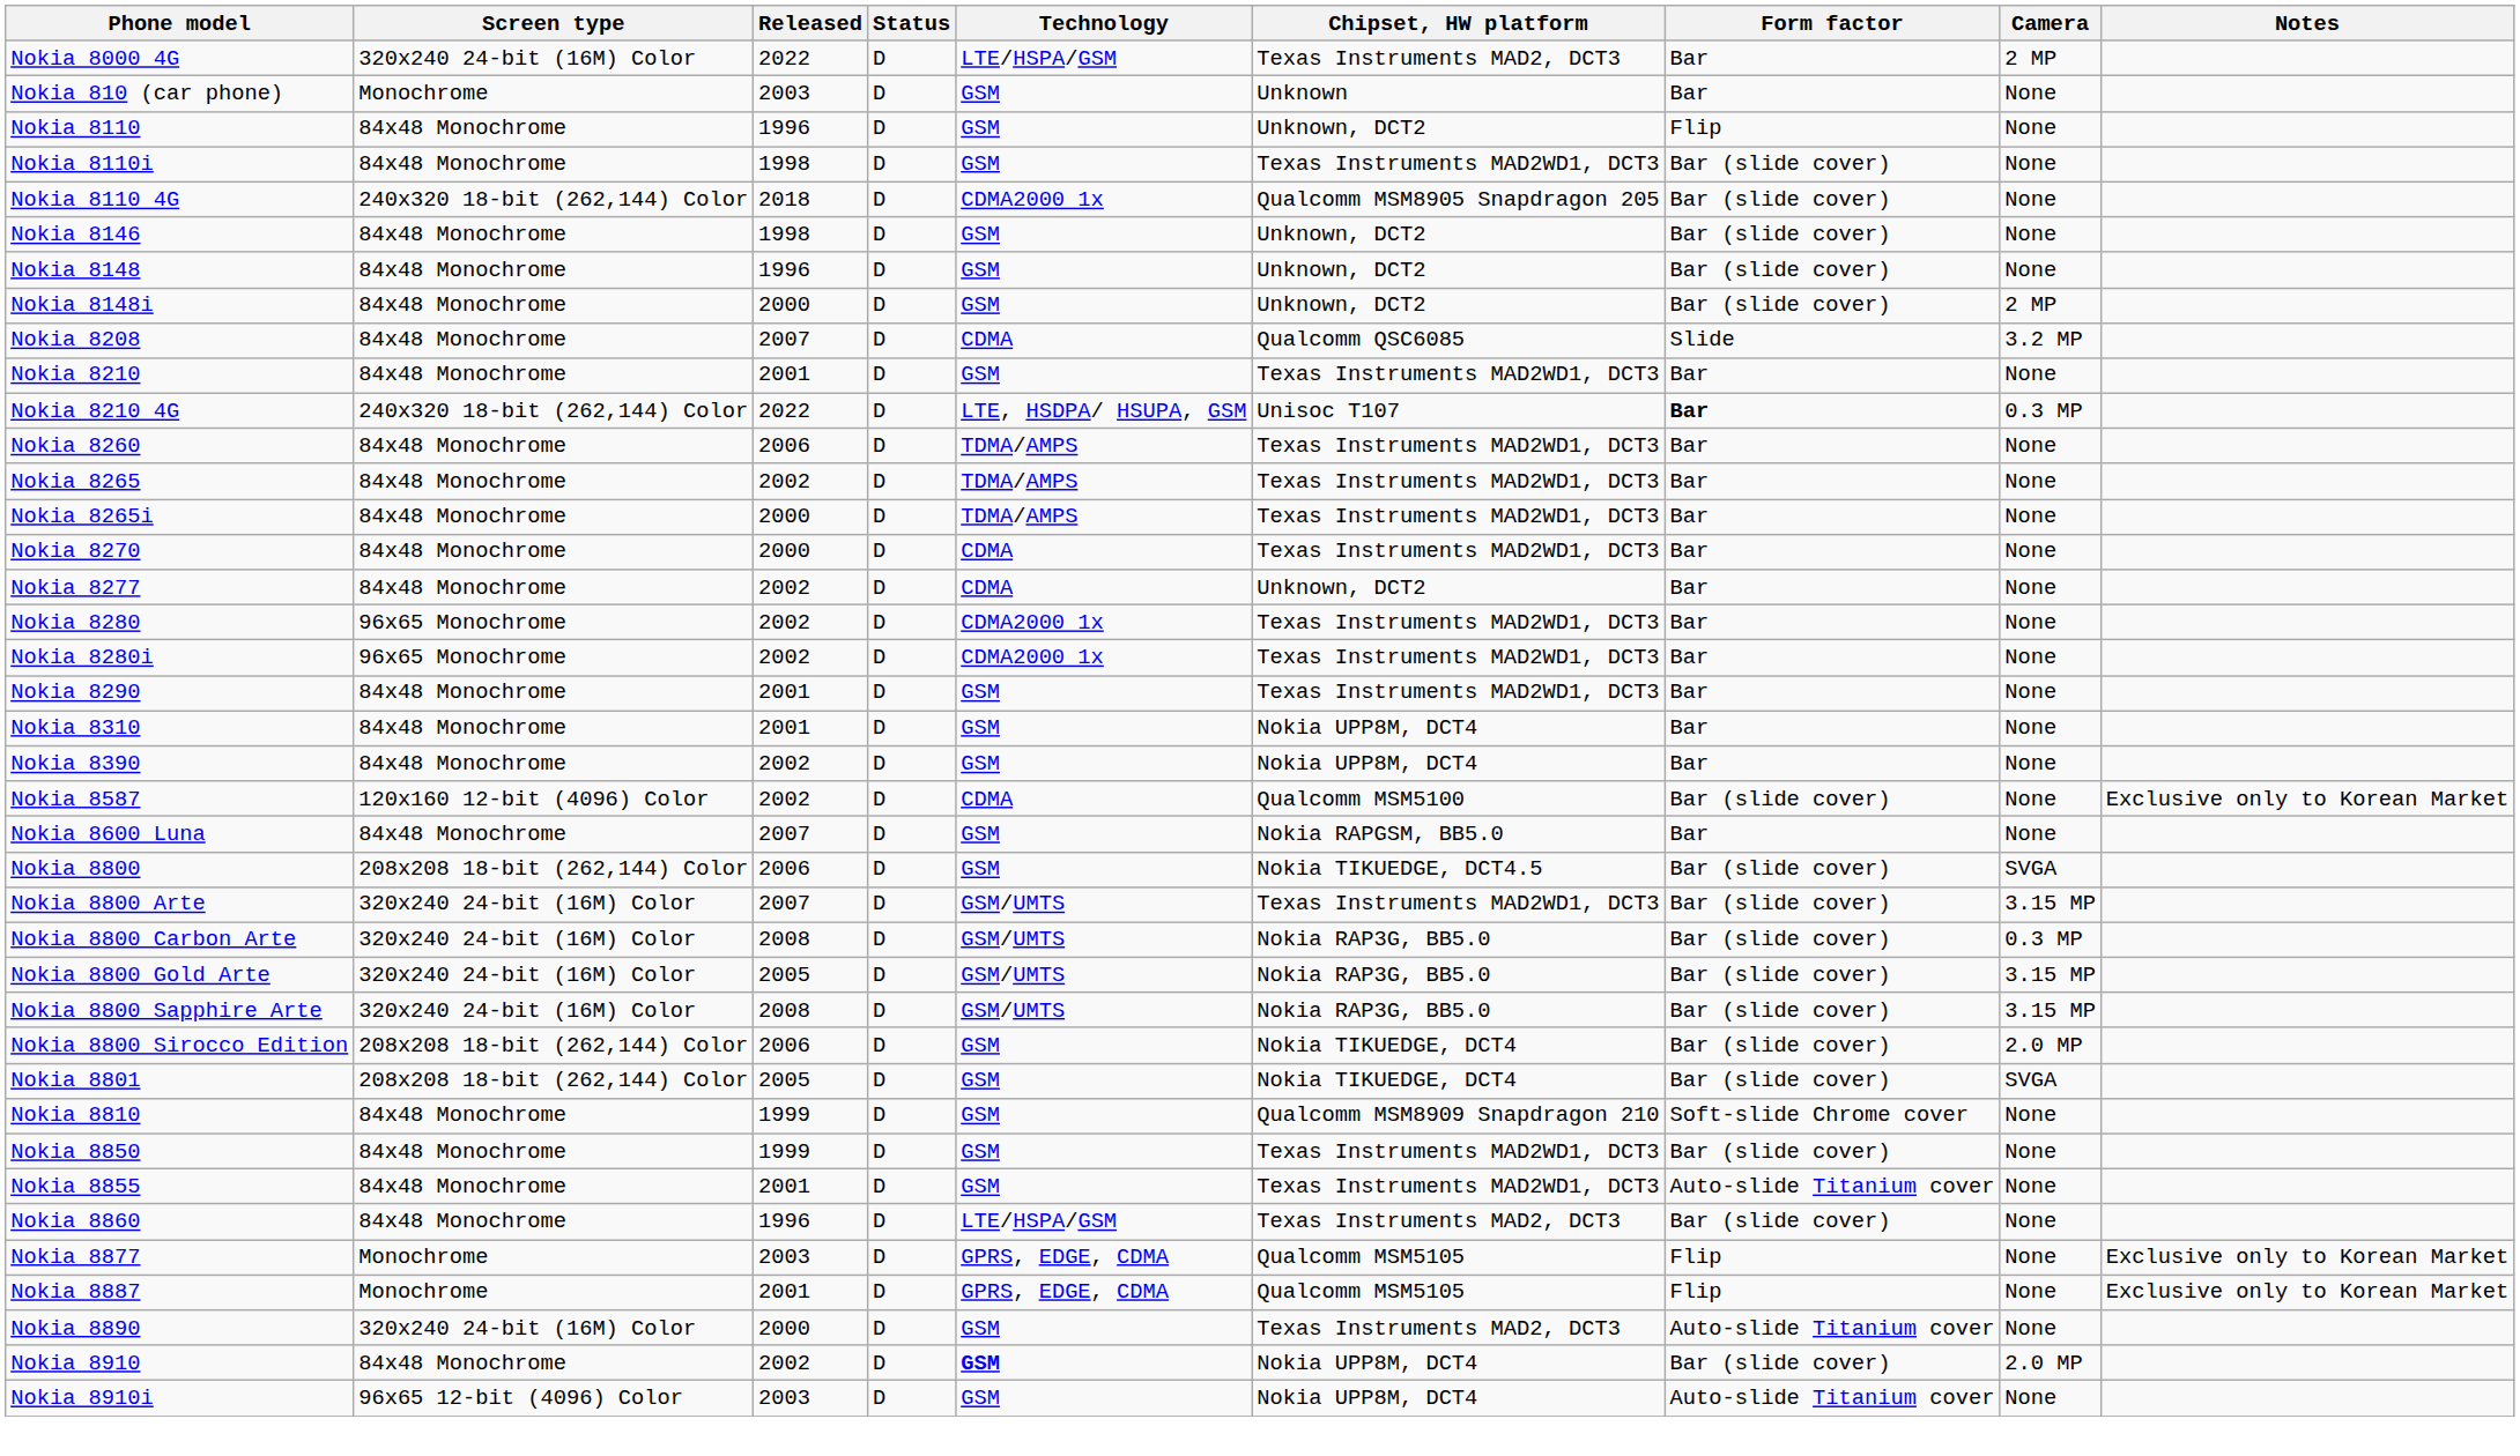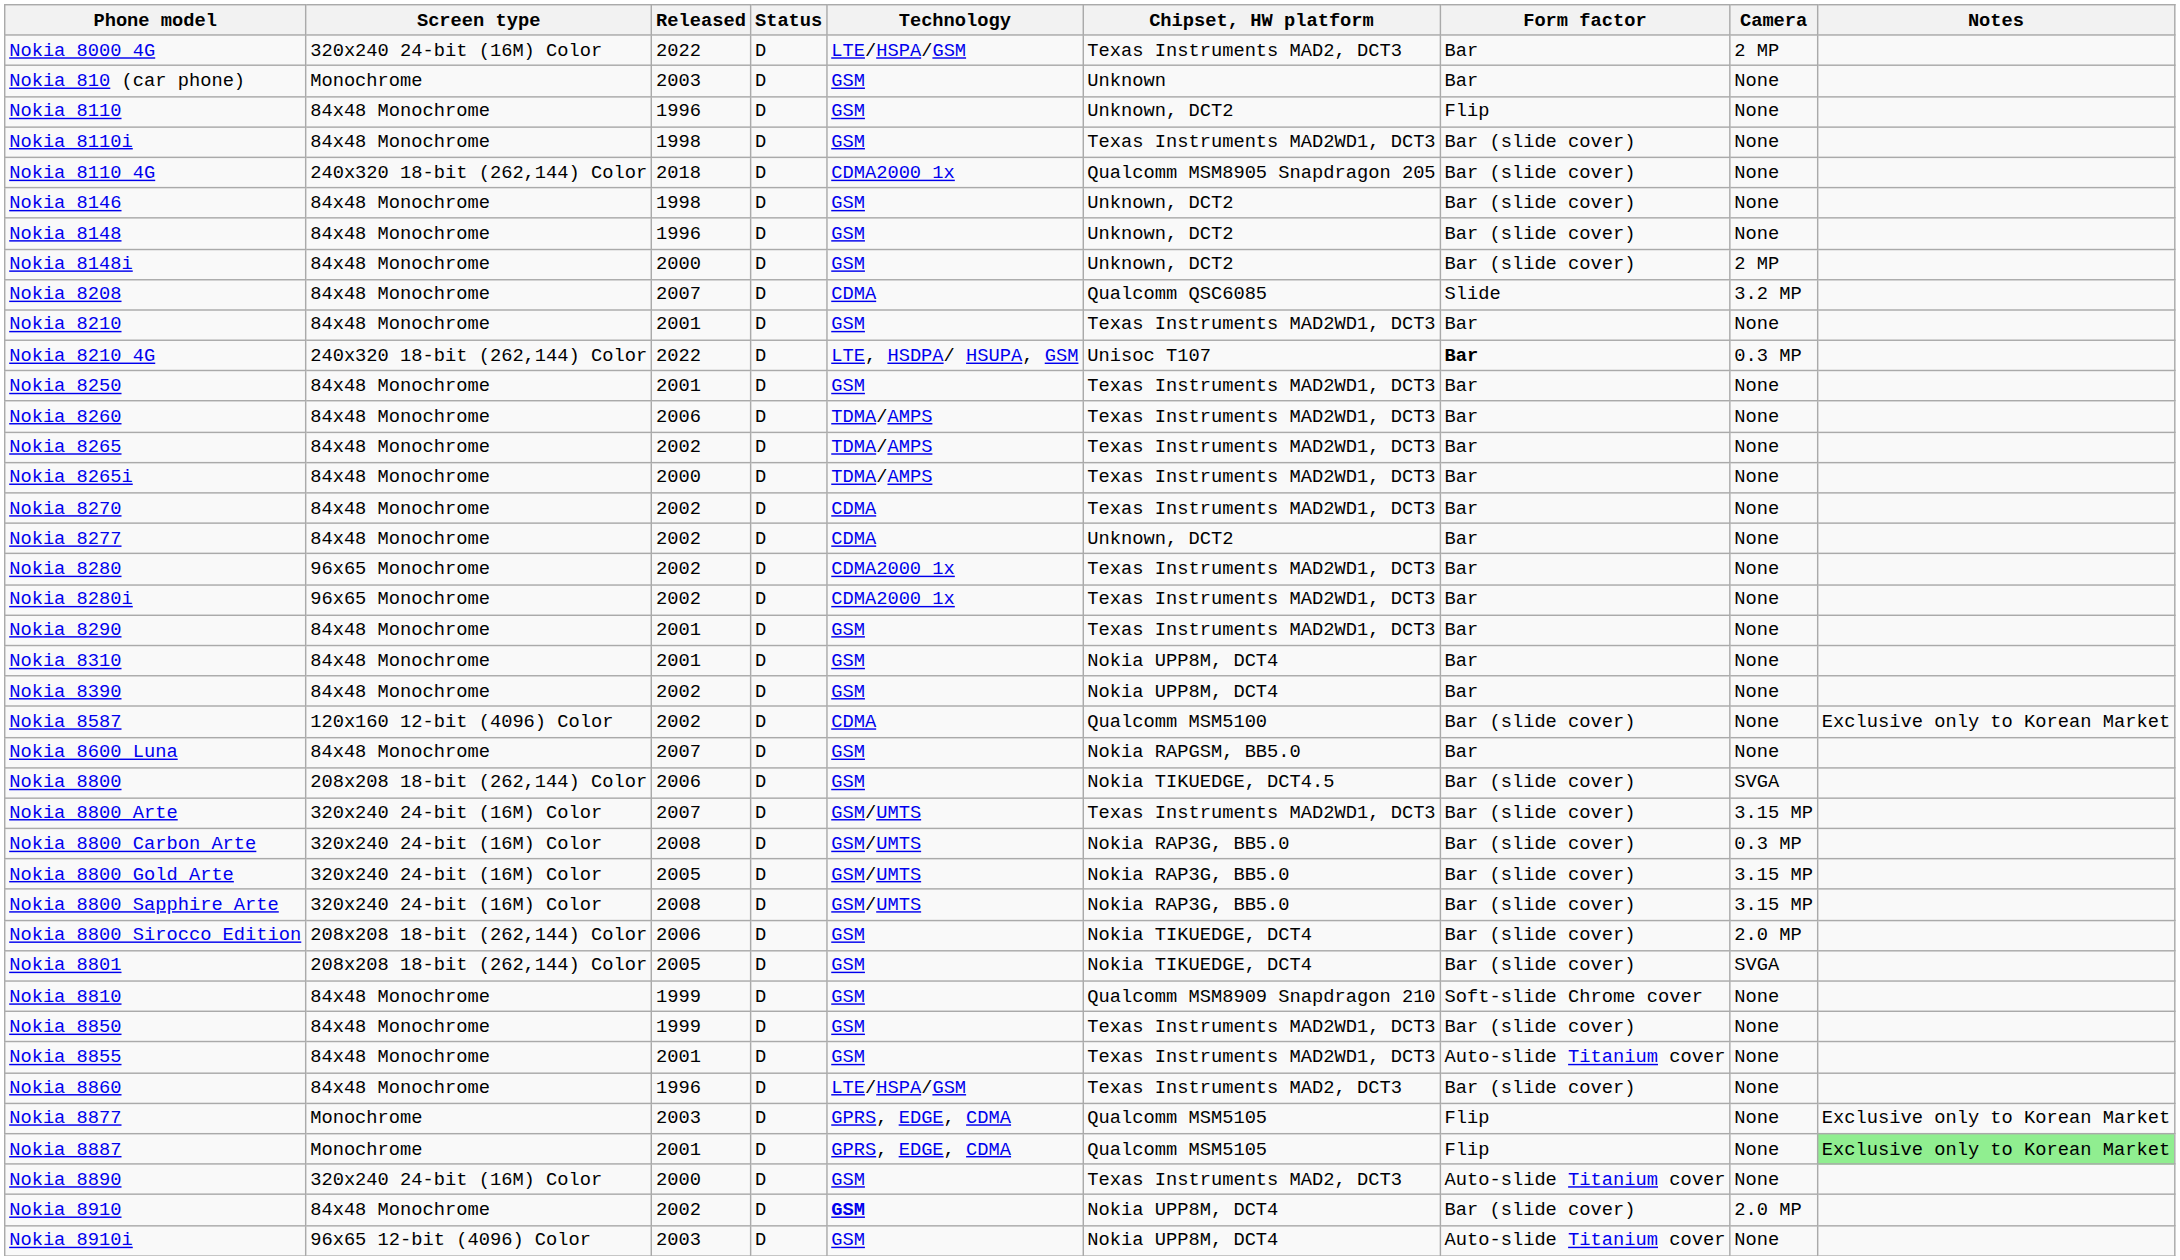 <table class="wikitable sortable">
 <tr>
 <th>Phone model</th>
 <th>Screen type</th>
 <th>Released</th>
 <th>Status</th>
 <th>Technology</th>
 <th>Chipset, HW platform</th>
 <th>Form factor</th>
 <th>Camera</th>
 <th>Notes</th>
 </tr>
 <tr>
 <td><a href='#'>Nokia 8000 4G</a></td>
 <td>320x240 24-bit (16M) Color</td>
 <td>2022</td>
 <td>D</td>
 <td><a href='#'>LTE</a>/<a href='#'>HSPA</a>/<a href='#'>GSM</a></td>
 <td>Texas Instruments MAD2, DCT3</td>
 <td>Bar</td>
 <td>2 MP</td>
 <td></td>
 </tr>
 <tr>
 <td><a href='#'>Nokia 810</a> (car phone)</td>
 <td>Monochrome</td>
 <td>2003</td>
 <td>D</td>
 <td><a href='#'>GSM</a></td>
 <td>Unknown</td>
 <td>Bar</td>
 <td>None</td>
 <td></td>
 </tr>
 <tr>
 <td><a href='#'>Nokia 8110</a></td>
 <td>84x48 Monochrome</td>
 <td>1996</td>
 <td>D</td>
 <td><a href='#'>GSM</a></td>
 <td>Unknown, DCT2</td>
 <td>Flip</td>
 <td>None</td>
 <td></td>
 </tr>
 <tr>
 <td><a href='#'>Nokia 8110i</a></td>
 <td>84x48 Monochrome</td>
 <td>1998</td>
 <td>D</td>
 <td><a href='#'>GSM</a></td>
 <td>Texas Instruments MAD2WD1, DCT3</td>
 <td>Bar (slide cover)</td>
 <td>None</td>
 <td></td>
 </tr>
 <tr>
 <td><a href='#'>Nokia 8110 4G</a></td>
 <td>240x320 18-bit (262,144) Color</td>
 <td>2018</td>
 <td>D</td>
 <td><a href='#'>CDMA2000 1x</a></td>
 <td>Qualcomm MSM8905 Snapdragon 205</td>
 <td>Bar (slide cover)</td>
 <td>None</td>
 <td></td>
 </tr>
 <tr>
 <td><a href='#'>Nokia 8146</a></td>
 <td>84x48 Monochrome</td>
 <td>1998</td>
 <td>D</td>
 <td><a href='#'>GSM</a></td>
 <td>Unknown, DCT2</td>
 <td>Bar (slide cover)</td>
 <td>None</td>
 <td></td>
 </tr>
 <tr>
 <td><a href='#'>Nokia 8148</a></td>
 <td>84x48 Monochrome</td>
 <td>1996</td>
 <td>D</td>
 <td><a href='#'>GSM</a></td>
 <td>Unknown, DCT2</td>
 <td>Bar (slide cover)</td>
 <td>None</td>
 <td></td>
 </tr>
 <tr>
 <td><a href='#'>Nokia 8148i</a></td>
 <td>84x48 Monochrome</td>
 <td>2000</td>
 <td>D</td>
 <td><a href='#'>GSM</a></td>
 <td>Unknown, DCT2</td>
 <td>Bar (slide cover)</td>
 <td>2 MP</td>
 <td></td>
 </tr>
 <tr>
 <td><a href='#'>Nokia 8208</a></td>
 <td>84x48 Monochrome</td>
 <td>2007</td>
 <td>D</td>
 <td><a href='#'>CDMA</a></td>
 <td>Qualcomm QSC6085</td>
 <td>Slide</td>
 <td>3.2 MP</td>
 <td></td>
 </tr>
 <tr>
 <td><a href='#'>Nokia 8210</a></td>
 <td>84x48 Monochrome</td>
 <td>2001</td>
 <td>D</td>
 <td><a href='#'>GSM</a></td>
 <td>Texas Instruments MAD2WD1, DCT3</td>
 <td>Bar</td>
 <td>None</td>
 <td></td>
 </tr>
 <tr>
 <td><a href='#'>Nokia 8210 4G</a></td>
 <td>240x320 18-bit (262,144) Color</td>
 <td>2022</td>
 <td>D</td>
 <td><a href='#'>LTE</a>, <a href='#'>HSDPA</a>/ <a href='#'>HSUPA</a>, <a href='#'>GSM</a></td>
 <td>Unisoc T107</td>
 <td><strong>Bar</strong></td>
 <td>0.3 MP</td>
 <td></td>
 </tr>
 <tr>
+<td><a href='#'>Nokia 8250</a></td>
+<td>84x48 Monochrome</td>
+<td>2001</td>
+<td>D</td>
+<td><a href='#'>GSM</a></td>
+<td>Texas Instruments MAD2WD1, DCT3</td>
+<td>Bar</td>
+<td>None</td>
+<td></td>
+</tr>
+<tr>
 <td><a href='#'>Nokia 8260</a></td>
 <td>84x48 Monochrome</td>
 <td>2006</td>
 <td>D</td>
 <td><a href='#'>TDMA</a>/<a href='#'>AMPS</a></td>
 <td>Texas Instruments MAD2WD1, DCT3</td>
 <td>Bar</td>
 <td>None</td>
 <td></td>
 </tr>
 <tr>
 <td><a href='#'>Nokia 8265</a></td>
 <td>84x48 Monochrome</td>
 <td>2002</td>
 <td>D</td>
 <td><a href='#'>TDMA</a>/<a href='#'>AMPS</a></td>
 <td>Texas Instruments MAD2WD1, DCT3</td>
 <td>Bar</td>
 <td>None</td>
 <td></td>
 </tr>
 <tr>
 <td><a href='#'>Nokia 8265i</a></td>
 <td>84x48 Monochrome</td>
 <td>2000</td>
 <td>D</td>
 <td><a href='#'>TDMA</a>/<a href='#'>AMPS</a></td>
 <td>Texas Instruments MAD2WD1, DCT3</td>
 <td>Bar</td>
 <td>None</td>
 <td></td>
 </tr>
 <tr>
 <td><a href='#'>Nokia 8270</a></td>
 <td>84x48 Monochrome</td>
-<td>2000</td>
+<td>2002</td>
 <td>D</td>
 <td><a href='#'>CDMA</a></td>
 <td>Texas Instruments MAD2WD1, DCT3</td>
 <td>Bar</td>
 <td>None</td>
 <td></td>
 </tr>
 <tr>
 <td><a href='#'>Nokia 8277</a></td>
 <td>84x48 Monochrome</td>
 <td>2002</td>
 <td>D</td>
 <td><a href='#'>CDMA</a></td>
 <td>Unknown, DCT2</td>
 <td>Bar</td>
 <td>None</td>
 <td></td>
 </tr>
 <tr>
 <td><a href='#'>Nokia 8280</a></td>
 <td>96x65 Monochrome</td>
 <td>2002</td>
 <td>D</td>
 <td><a href='#'>CDMA2000 1x</a></td>
 <td>Texas Instruments MAD2WD1, DCT3</td>
 <td>Bar</td>
 <td>None</td>
 <td></td>
 </tr>
 <tr>
 <td><a href='#'>Nokia 8280i</a></td>
 <td>96x65 Monochrome</td>
 <td>2002</td>
 <td>D</td>
 <td><a href='#'>CDMA2000 1x</a></td>
 <td>Texas Instruments MAD2WD1, DCT3</td>
 <td>Bar</td>
 <td>None</td>
 <td></td>
 </tr>
 <tr>
 <td><a href='#'>Nokia 8290</a></td>
 <td>84x48 Monochrome</td>
 <td>2001</td>
 <td>D</td>
 <td><a href='#'>GSM</a></td>
 <td>Texas Instruments MAD2WD1, DCT3</td>
 <td>Bar</td>
 <td>None</td>
 <td></td>
 </tr>
 <tr>
 <td><a href='#'>Nokia 8310</a></td>
 <td>84x48 Monochrome</td>
 <td>2001</td>
 <td>D</td>
 <td><a href='#'>GSM</a></td>
 <td>Nokia UPP8M, DCT4</td>
 <td>Bar</td>
 <td>None</td>
 <td></td>
 </tr>
 <tr>
 <td><a href='#'>Nokia 8390</a></td>
 <td>84x48 Monochrome</td>
 <td>2002</td>
 <td>D</td>
 <td><a href='#'>GSM</a></td>
 <td>Nokia UPP8M, DCT4</td>
 <td>Bar</td>
 <td>None</td>
 <td></td>
 </tr>
 <tr>
 <td><a href='#'>Nokia 8587</a></td>
 <td>120x160 12-bit (4096) Color</td>
 <td>2002</td>
 <td>D</td>
 <td><a href='#'>CDMA</a></td>
 <td>Qualcomm MSM5100</td>
 <td>Bar (slide cover)</td>
 <td>None</td>
 <td>Exclusive only to Korean Market</td>
 </tr>
 <tr>
 <td><a href='#'>Nokia 8600 Luna</a></td>
 <td>84x48 Monochrome</td>
 <td>2007</td>
 <td>D</td>
 <td><a href='#'>GSM</a></td>
 <td>Nokia RAPGSM, BB5.0</td>
 <td>Bar</td>
 <td>None</td>
 <td></td>
 </tr>
 <tr>
 <td><a href='#'>Nokia 8800</a></td>
 <td>208x208 18-bit (262,144) Color</td>
 <td>2006</td>
 <td>D</td>
 <td><a href='#'>GSM</a></td>
 <td>Nokia TIKUEDGE, DCT4.5</td>
 <td>Bar (slide cover)</td>
 <td>SVGA</td>
 <td></td>
 </tr>
 <tr>
 <td><a href='#'>Nokia 8800 Arte</a></td>
 <td>320x240 24-bit (16M) Color</td>
 <td>2007</td>
 <td>D</td>
 <td><a href='#'>GSM</a>/<a href='#'>UMTS</a></td>
 <td>Texas Instruments MAD2WD1, DCT3</td>
 <td>Bar (slide cover)</td>
 <td>3.15 MP</td>
 <td></td>
 </tr>
 <tr>
 <td><a href='#'>Nokia 8800 Carbon Arte</a></td>
 <td>320x240 24-bit (16M) Color</td>
 <td>2008</td>
 <td>D</td>
 <td><a href='#'>GSM</a>/<a href='#'>UMTS</a></td>
 <td>Nokia RAP3G, BB5.0</td>
 <td>Bar (slide cover)</td>
 <td>0.3 MP</td>
 <td></td>
 </tr>
 <tr>
 <td><a href='#'>Nokia 8800 Gold Arte</a></td>
 <td>320x240 24-bit (16M) Color</td>
 <td>2005</td>
 <td>D</td>
 <td><a href='#'>GSM</a>/<a href='#'>UMTS</a></td>
 <td>Nokia RAP3G, BB5.0</td>
 <td>Bar (slide cover)</td>
 <td>3.15 MP</td>
 <td></td>
 </tr>
 <tr>
 <td><a href='#'>Nokia 8800 Sapphire Arte</a></td>
 <td>320x240 24-bit (16M) Color</td>
 <td>2008</td>
 <td>D</td>
 <td><a href='#'>GSM</a>/<a href='#'>UMTS</a></td>
 <td>Nokia RAP3G, BB5.0</td>
 <td>Bar (slide cover)</td>
 <td>3.15 MP</td>
 <td></td>
 </tr>
 <tr>
 <td><a href='#'>Nokia 8800 Sirocco Edition</a></td>
 <td>208x208 18-bit (262,144) Color</td>
 <td>2006</td>
 <td>D</td>
 <td><a href='#'>GSM</a></td>
 <td>Nokia TIKUEDGE, DCT4</td>
 <td>Bar (slide cover)</td>
 <td>2.0 MP</td>
 <td></td>
 </tr>
 <tr>
 <td><a href='#'>Nokia 8801</a></td>
 <td>208x208 18-bit (262,144) Color</td>
 <td>2005</td>
 <td>D</td>
 <td><a href='#'>GSM</a></td>
 <td>Nokia TIKUEDGE, DCT4</td>
 <td>Bar (slide cover)</td>
 <td>SVGA</td>
 <td></td>
 </tr>
 <tr>
 <td><a href='#'>Nokia 8810</a></td>
 <td>84x48 Monochrome</td>
 <td>1999</td>
 <td>D</td>
 <td><a href='#'>GSM</a></td>
 <td>Qualcomm MSM8909 Snapdragon 210</td>
 <td>Soft-slide Chrome cover</td>
 <td>None</td>
 <td></td>
 </tr>
 <tr>
 <td><a href='#'>Nokia 8850</a></td>
 <td>84x48 Monochrome</td>
 <td>1999</td>
 <td>D</td>
 <td><a href='#'>GSM</a></td>
 <td>Texas Instruments MAD2WD1, DCT3</td>
 <td>Bar (slide cover)</td>
 <td>None</td>
 <td></td>
 </tr>
 <tr>
 <td><a href='#'>Nokia 8855</a></td>
 <td>84x48 Monochrome</td>
 <td>2001</td>
 <td>D</td>
 <td><a href='#'>GSM</a></td>
 <td>Texas Instruments MAD2WD1, DCT3</td>
 <td>Auto-slide <a href='#'>Titanium</a> cover</td>
 <td>None</td>
 <td></td>
 </tr>
 <tr>
 <td><a href='#'>Nokia 8860</a></td>
 <td>84x48 Monochrome</td>
 <td>1996</td>
 <td>D</td>
 <td><a href='#'>LTE</a>/<a href='#'>HSPA</a>/<a href='#'>GSM</a></td>
 <td>Texas Instruments MAD2, DCT3</td>
 <td>Bar (slide cover)</td>
 <td>None</td>
 <td></td>
 </tr>
 <tr>
 <td><a href='#'>Nokia 8877</a></td>
 <td>Monochrome</td>
 <td>2003</td>
 <td>D</td>
 <td><a href='#'>GPRS</a>, <a href='#'>EDGE</a>, <a href='#'>CDMA</a></td>
 <td>Qualcomm MSM5105</td>
 <td>Flip</td>
 <td>None</td>
 <td>Exclusive only to Korean Market</td>
 </tr>
 <tr>
 <td><a href='#'>Nokia 8887</a></td>
 <td>Monochrome</td>
 <td>2001</td>
 <td>D</td>
 <td><a href='#'>GPRS</a>, <a href='#'>EDGE</a>, <a href='#'>CDMA</a></td>
 <td>Qualcomm MSM5105</td>
 <td>Flip</td>
 <td>None</td>
-<td>Exclusive only to Korean Market</td>
+<td style="background: lightgreen;">Exclusive only to Korean Market</td>
 </tr>
 <tr>
 <td><a href='#'>Nokia 8890</a></td>
 <td>320x240 24-bit (16M) Color</td>
 <td>2000</td>
 <td>D</td>
 <td><a href='#'>GSM</a></td>
 <td>Texas Instruments MAD2, DCT3</td>
 <td>Auto-slide <a href='#'>Titanium</a> cover</td>
 <td>None</td>
 <td></td>
 </tr>
 <tr>
 <td><a href='#'>Nokia 8910</a></td>
 <td>84x48 Monochrome</td>
 <td>2002</td>
 <td>D</td>
 <td><strong><a href='#'>GSM</a></strong></td>
 <td>Nokia UPP8M, DCT4</td>
 <td>Bar (slide cover)</td>
 <td>2.0 MP</td>
 <td></td>
 </tr>
 <tr>
 <td><a href='#'>Nokia 8910i</a></td>
 <td>96x65 12-bit (4096) Color</td>
 <td>2003</td>
 <td>D</td>
 <td><a href='#'>GSM</a></td>
 <td>Nokia UPP8M, DCT4</td>
 <td>Auto-slide <a href='#'>Titanium</a> cover</td>
 <td>None</td>
 <td></td>
 </tr>
 </table>
